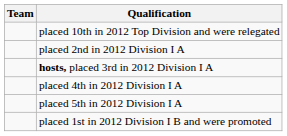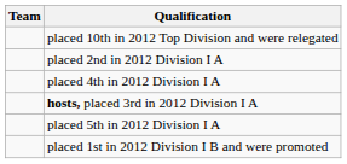 <table class="wikitable">
 <tr>
 <th>Team</th>
 <th>Qualification</th>
 </tr>
 <tr>
 <td></td>
 <td>placed 10th in 2012 Top Division and were relegated</td>
 </tr>
 <tr>
 <td></td>
 <td>placed 2nd in 2012 Division I A</td>
 </tr>
 <tr>
 <td></td>
-<td><strong>hosts,</strong> placed 3rd in 2012 Division I A</td>
+<td>placed 4th in 2012 Division I A</td>
 </tr>
 <tr>
 <td></td>
-<td>placed 4th in 2012 Division I A</td>
+<td><strong>hosts,</strong> placed 3rd in 2012 Division I A</td>
 </tr>
 <tr>
 <td></td>
 <td>placed 5th in 2012 Division I A</td>
 </tr>
 <tr>
 <td></td>
 <td>placed 1st in 2012 Division I B and were promoted</td>
 </tr>
 </table>
